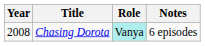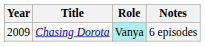 <table class="wikitable">
 <tr>
 <th>Year</th>
 <th>Title</th>
 <th>Role</th>
 <th class="unsortable">Notes</th>
 </tr>
 <tr>
-<td>2008</td>
+<td>2009</td>
 <td><em><a href='#'>Chasing Dorota</a></em></td>
 <td style="background: paleturquoise;">Vanya</td>
 <td>6 episodes</td>
 </tr>
 </table>
